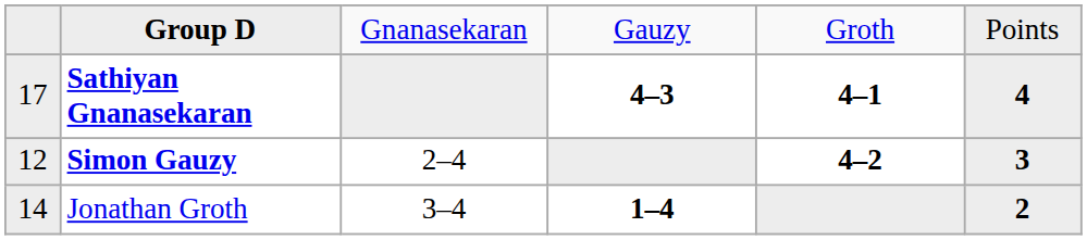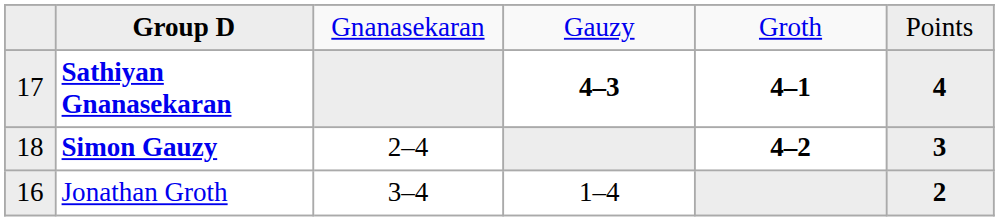 <table class="wikitable" style="font-size:90%">
 <tr style="text-align:center;">
 <td style="background-color:#ededed;" width="20"></td>
 <td style="background-color:#ededed;" width="130" style="text-align:center;"><strong>Group D</strong></td>
 <td width="95"> <a href='#'>Gnanasekaran</a></td>
 <td width="95"> <a href='#'>Gauzy</a></td>
 <td width="95"> <a href='#'>Groth</a></td>
 <td style="background-color:#ededed;" width="50">Points</td>
 </tr>
 <tr style="text-align:center;background-color:#ffffff;">
 <td style="background-color:#ededed;">17</td>
 <td style="text-align:left;"> <strong><a href='#'>Sathiyan Gnanasekaran</a></strong></td>
 <td style="background-color:#ededed;"></td>
 <td><strong>4–3</strong></td>
 <td><strong>4–1</strong></td>
 <td style="background-color:#ededed;"><strong>4</strong></td>
 </tr>
 <tr style="text-align:center;background-color:#ffffff;">
-<td style="background-color:#ededed;">12</td>
+<td style="background-color:#ededed;">18</td>
 <td style="text-align:left;"> <strong><a href='#'>Simon Gauzy</a></strong></td>
 <td>2–4</td>
 <td style="background-color:#ededed;"></td>
 <td><strong>4–2</strong></td>
 <td style="background-color:#ededed;"><strong>3</strong></td>
 </tr>
 <tr style="text-align:center;background-color:#ffffff;">
-<td style="background-color:#ededed;">14</td>
+<td style="background-color:#ededed;">16</td>
 <td style="text-align:left;"> <a href='#'>Jonathan Groth</a></td>
 <td>3–4</td>
-<td><strong>1–4</strong></td>
+<td>1–4</td>
 <td style="background-color:#ededed;"></td>
 <td style="background-color:#ededed;"><strong>2</strong></td>
 </tr>
 </table>
